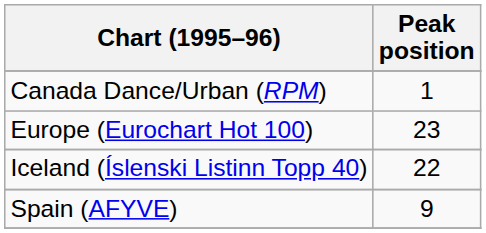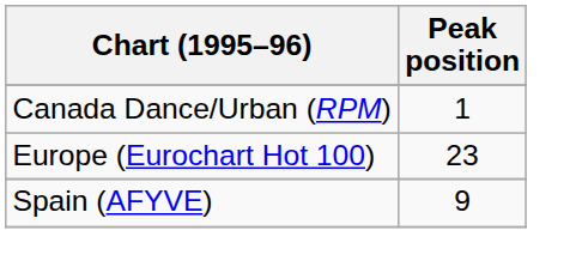 <table class="wikitable sortable">
 <tr>
 <th>Chart (1995–96)</th>
 <th>Peak<br>position</th>
 </tr>
 <tr>
 </tr>
 <tr>
 <td>Canada Dance/Urban (<em><a href='#'>RPM</a></em>)</td>
 <td align="center">1</td>
 </tr>
 <tr>
 <td>Europe (<a href='#'>Eurochart Hot 100</a>)</td>
 <td align="center">23</td>
 </tr>
 <tr>
 </tr>
 <tr>
-<td>Iceland (<a href='#'>Íslenski Listinn Topp 40</a>)</td>
-<td align="center">22</td>
-</tr>
-<tr>
 </tr>
 <tr>
 </tr>
 <tr>
 </tr>
 <tr>
 <td>Spain (<a href='#'>AFYVE</a>)</td>
 <td align="center">9</td>
 </tr>
 <tr>
 </tr>
 <tr>
 </tr>
 </table>
